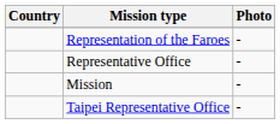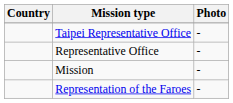 <table class="wikitable sortable">
 <tr valign="middle">
 <th>Country</th>
 <th>Mission type</th>
 <th>Photo</th>
 </tr>
 <tr style="font-weight:bold; background-color: #DDDDDD">
 </tr>
 <tr>
 <td></td>
-<td><a href='#'>Representation of the Faroes</a></td>
+<td><a href='#'>Taipei Representative Office</a></td>
 <td>-</td>
 </tr>
 <tr>
 <td></td>
 <td>Representative Office</td>
 <td> -</td>
 </tr>
 <tr>
 <td></td>
 <td>Mission</td>
 <td>-</td>
 </tr>
 <tr>
 <td></td>
-<td><a href='#'>Taipei Representative Office</a></td>
+<td><a href='#'>Representation of the Faroes</a></td>
 <td>-</td>
 </tr>
 </table>
